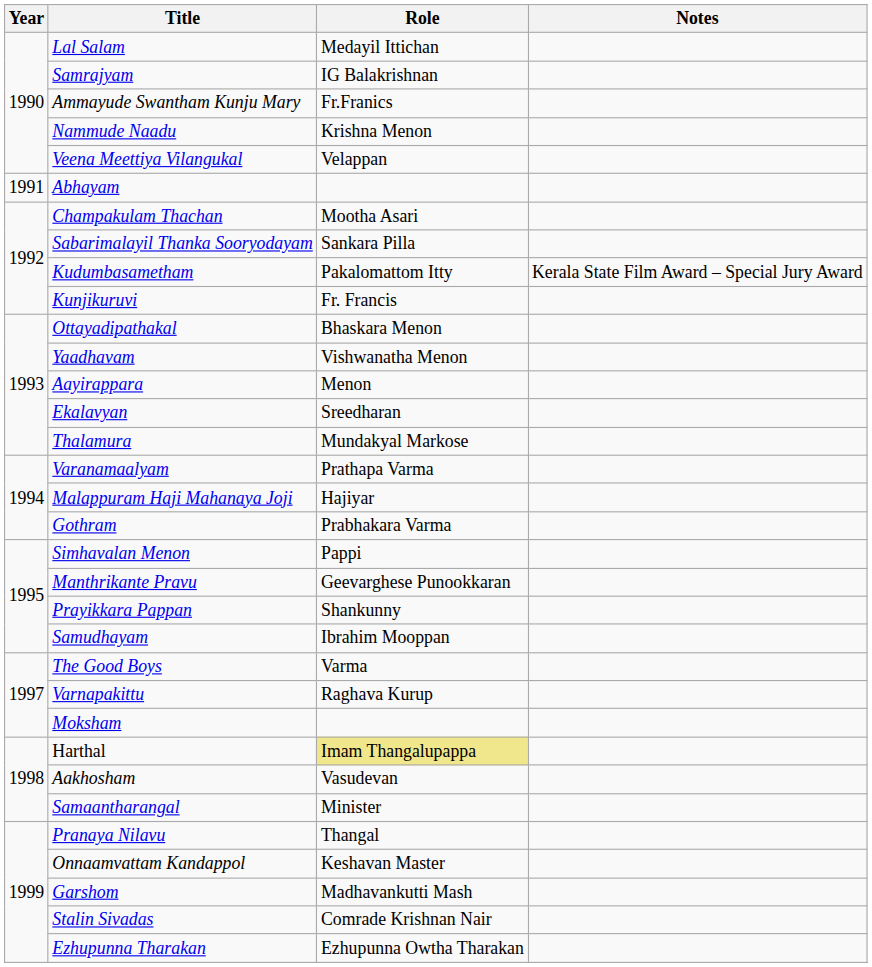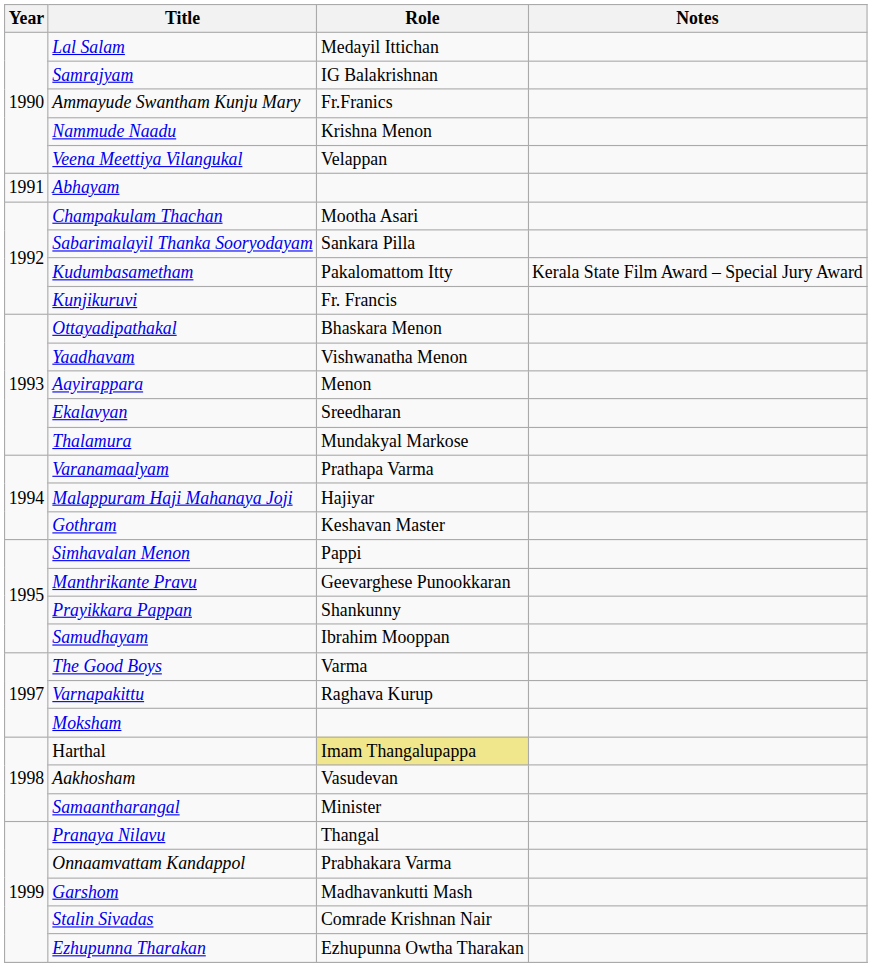 <table class="wikitable sortable">
 <tr>
 <th>Year</th>
 <th>Title</th>
 <th>Role</th>
 <th class="unsortable">Notes</th>
 </tr>
 <tr>
 <td rowspan=5>1990</td>
 <td><em><a href='#'>Lal Salam</a></em></td>
 <td>Medayil Ittichan</td>
 <td></td>
 </tr>
 <tr>
 <td><em><a href='#'>Samrajyam</a></em></td>
 <td>IG Balakrishnan</td>
 <td></td>
 </tr>
 <tr>
 <td><em>Ammayude Swantham Kunju Mary</em></td>
 <td>Fr.Franics</td>
 <td></td>
 </tr>
 <tr>
 <td><em><a href='#'>Nammude Naadu</a></em></td>
 <td>Krishna Menon</td>
 <td></td>
 </tr>
 <tr>
 <td><em><a href='#'>Veena Meettiya Vilangukal</a></em></td>
 <td>Velappan</td>
 <td></td>
 </tr>
 <tr>
 <td>1991</td>
 <td><em><a href='#'>Abhayam</a></em></td>
 <td></td>
 <td></td>
 </tr>
 <tr>
 <td rowspan=4>1992</td>
 <td><em><a href='#'>Champakulam Thachan</a></em></td>
 <td>Mootha Asari</td>
 <td></td>
 </tr>
 <tr>
 <td><em><a href='#'>Sabarimalayil Thanka Sooryodayam</a></em></td>
 <td>Sankara Pilla</td>
 <td></td>
 </tr>
 <tr>
 <td><em><a href='#'>Kudumbasametham</a></em></td>
 <td>Pakalomattom Itty</td>
 <td>Kerala State Film Award – Special Jury Award</td>
 </tr>
 <tr>
 <td><em><a href='#'>Kunjikuruvi</a></em></td>
 <td>Fr. Francis</td>
 <td></td>
 </tr>
 <tr>
 <td rowspan=5>1993</td>
 <td><em><a href='#'>Ottayadipathakal</a></em></td>
 <td>Bhaskara Menon</td>
 <td></td>
 </tr>
 <tr>
 <td><em><a href='#'>Yaadhavam</a></em></td>
 <td>Vishwanatha Menon</td>
 <td></td>
 </tr>
 <tr>
 <td><em><a href='#'>Aayirappara</a></em></td>
 <td>Menon</td>
 <td></td>
 </tr>
 <tr>
 <td><em><a href='#'>Ekalavyan</a></em></td>
 <td>Sreedharan</td>
 <td></td>
 </tr>
 <tr>
 <td><em><a href='#'>Thalamura</a></em></td>
 <td>Mundakyal Markose</td>
 <td></td>
 </tr>
 <tr>
 <td rowspan=3>1994</td>
 <td><em><a href='#'>Varanamaalyam</a></em></td>
 <td>Prathapa Varma</td>
 <td></td>
 </tr>
 <tr>
 <td><em> <a href='#'>Malappuram Haji Mahanaya Joji</a></em></td>
 <td>Hajiyar</td>
 <td></td>
 </tr>
 <tr>
 <td><em><a href='#'>Gothram</a></em></td>
-<td>Prabhakara Varma</td>
+<td>Keshavan Master</td>
 <td></td>
 </tr>
 <tr>
 <td rowspan=4>1995</td>
 <td><em><a href='#'>Simhavalan Menon</a></em></td>
 <td>Pappi</td>
 <td></td>
 </tr>
 <tr>
 <td><em><a href='#'>Manthrikante Pravu</a></em></td>
 <td>Geevarghese Punookkaran</td>
 <td></td>
 </tr>
 <tr>
 <td><em><a href='#'>Prayikkara Pappan</a></em></td>
 <td>Shankunny</td>
 <td></td>
 </tr>
 <tr>
 <td><em><a href='#'>Samudhayam</a></em></td>
 <td>Ibrahim Mooppan</td>
 <td></td>
 </tr>
 <tr>
 <td rowspan=3>1997</td>
 <td><em><a href='#'>The Good Boys</a></em></td>
 <td>Varma</td>
 <td></td>
 </tr>
 <tr>
 <td><em><a href='#'>Varnapakittu</a></em></td>
 <td>Raghava Kurup</td>
 <td></td>
 </tr>
 <tr>
 <td><em><a href='#'>Moksham</a></em></td>
 <td></td>
 <td></td>
 </tr>
 <tr>
 <td rowspan=3>1998</td>
 <td>Harthal</td>
 <td style="background: khaki;">Imam Thangalupappa</td>
 <td></td>
 </tr>
 <tr>
 <td><em>Aakhosham</em></td>
 <td>Vasudevan</td>
 <td></td>
 </tr>
 <tr>
 <td><em><a href='#'>Samaantharangal</a></em></td>
 <td>Minister</td>
 <td></td>
 </tr>
 <tr>
 <td rowspan=5>1999</td>
 <td><em><a href='#'>Pranaya Nilavu</a></em></td>
 <td>Thangal</td>
 <td></td>
 </tr>
 <tr>
 <td><em>Onnaamvattam Kandappol</em></td>
-<td>Keshavan Master</td>
+<td>Prabhakara Varma</td>
 <td></td>
 </tr>
 <tr>
 <td><em><a href='#'>Garshom</a></em></td>
 <td>Madhavankutti Mash</td>
 <td></td>
 </tr>
 <tr>
 <td><em><a href='#'>Stalin Sivadas</a></em></td>
 <td>Comrade Krishnan Nair</td>
 <td></td>
 </tr>
 <tr>
 <td><em><a href='#'>Ezhupunna Tharakan</a></em></td>
 <td>Ezhupunna Owtha Tharakan</td>
 <td></td>
 </tr>
 <tr>
 </tr>
 </table>
